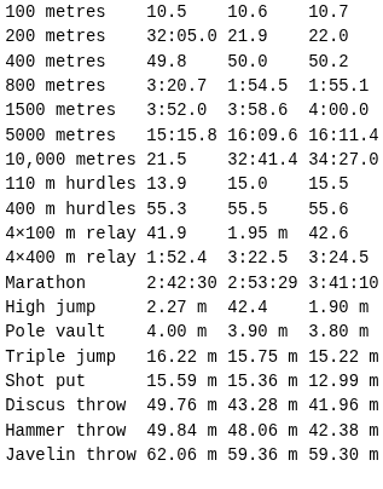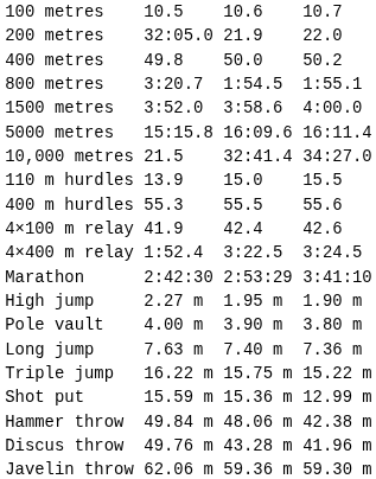 <table>
 <tr>
 <td>100 metres</td>
 <td></td>
 <td>10.5</td>
 <td></td>
 <td>10.6</td>
 <td></td>
 <td>10.7</td>
 </tr>
 <tr>
 <td>200 metres</td>
 <td></td>
 <td>32:05.0</td>
 <td></td>
 <td>21.9</td>
 <td></td>
 <td>22.0</td>
 </tr>
 <tr>
 <td>400 metres</td>
 <td></td>
 <td>49.8</td>
 <td></td>
 <td>50.0</td>
 <td></td>
 <td>50.2</td>
 </tr>
 <tr>
 <td>800 metres</td>
 <td></td>
 <td>3:20.7</td>
 <td></td>
 <td>1:54.5</td>
 <td></td>
 <td>1:55.1</td>
 </tr>
 <tr>
 <td>1500 metres</td>
 <td></td>
 <td>3:52.0</td>
 <td></td>
 <td>3:58.6</td>
 <td></td>
 <td>4:00.0</td>
 </tr>
 <tr>
 <td>5000 metres</td>
 <td></td>
 <td>15:15.8</td>
 <td></td>
 <td>16:09.6</td>
 <td></td>
 <td>16:11.4</td>
 </tr>
 <tr>
 <td>10,000 metres</td>
 <td></td>
 <td>21.5</td>
 <td></td>
 <td>32:41.4</td>
 <td></td>
 <td>34:27.0</td>
 </tr>
 <tr>
 <td>110 m hurdles</td>
 <td></td>
 <td>13.9</td>
 <td></td>
 <td>15.0</td>
 <td></td>
 <td>15.5</td>
 </tr>
 <tr>
 <td>400 m hurdles</td>
 <td></td>
 <td>55.3</td>
 <td></td>
 <td>55.5</td>
 <td></td>
 <td>55.6</td>
 </tr>
 <tr>
 <td>4×100 m relay</td>
 <td></td>
 <td>41.9</td>
 <td></td>
-<td>1.95 m</td>
+<td>42.4</td>
 <td></td>
 <td>42.6</td>
 </tr>
 <tr>
 <td>4×400 m relay</td>
 <td></td>
 <td>1:52.4</td>
 <td></td>
 <td>3:22.5</td>
 <td></td>
 <td>3:24.5</td>
 </tr>
 <tr>
 <td>Marathon</td>
 <td></td>
 <td>2:42:30</td>
 <td></td>
 <td>2:53:29</td>
 <td></td>
 <td>3:41:10</td>
 </tr>
 <tr>
 <td>High jump</td>
 <td></td>
 <td>2.27 m</td>
 <td></td>
-<td>42.4</td>
+<td>1.95 m</td>
 <td></td>
 <td>1.90 m</td>
 </tr>
 <tr>
 <td>Pole vault</td>
 <td></td>
 <td>4.00 m</td>
 <td></td>
 <td>3.90 m</td>
 <td></td>
 <td>3.80 m</td>
+</tr>
+<tr>
+<td>Long jump</td>
+<td></td>
+<td>7.63 m</td>
+<td></td>
+<td>7.40 m</td>
+<td></td>
+<td>7.36 m</td>
 </tr>
 <tr>
 <td>Triple jump</td>
 <td></td>
 <td>16.22 m</td>
 <td></td>
 <td>15.75 m</td>
 <td></td>
 <td>15.22 m</td>
 </tr>
 <tr>
 <td>Shot put</td>
 <td></td>
 <td>15.59 m</td>
 <td></td>
 <td>15.36 m</td>
 <td></td>
 <td>12.99 m</td>
 </tr>
 <tr>
+<td>Hammer throw</td>
+<td></td>
+<td>49.84 m</td>
+<td></td>
+<td>48.06 m</td>
+<td></td>
+<td>42.38 m</td>
+</tr>
+<tr>
 <td>Discus throw</td>
 <td></td>
 <td>49.76 m</td>
 <td></td>
 <td>43.28 m</td>
 <td></td>
 <td>41.96 m</td>
-</tr>
-<tr>
-<td>Hammer throw</td>
-<td></td>
-<td>49.84 m</td>
-<td></td>
-<td>48.06 m</td>
-<td></td>
-<td>42.38 m</td>
 </tr>
 <tr>
 <td>Javelin throw</td>
 <td></td>
 <td>62.06 m</td>
 <td></td>
 <td>59.36 m</td>
 <td></td>
 <td>59.30 m</td>
 </tr>
 </table>
